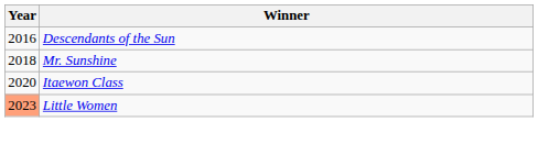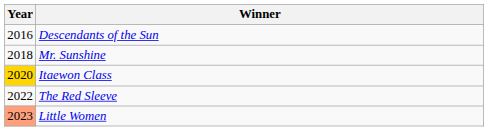 <table class="wikitable" style="width:600px">
 <tr>
 <th width=10>Year</th>
 <th>Winner</th>
 </tr>
 <tr>
 <td>2016</td>
 <td><em><a href='#'>Descendants of the Sun</a></em></td>
 </tr>
 <tr>
 <td>2018</td>
 <td><em><a href='#'>Mr. Sunshine</a></em></td>
 </tr>
 <tr>
-<td>2020</td>
+<td style="background: gold;">2020</td>
 <td><em><a href='#'>Itaewon Class</a></em></td>
+</tr>
+<tr>
+<td>2022</td>
+<td><em><a href='#'>The Red Sleeve</a></em></td>
 </tr>
 <tr>
 <td style="background: lightsalmon;">2023</td>
 <td><em><a href='#'>Little Women</a></em></td>
 </tr>
 </table>
